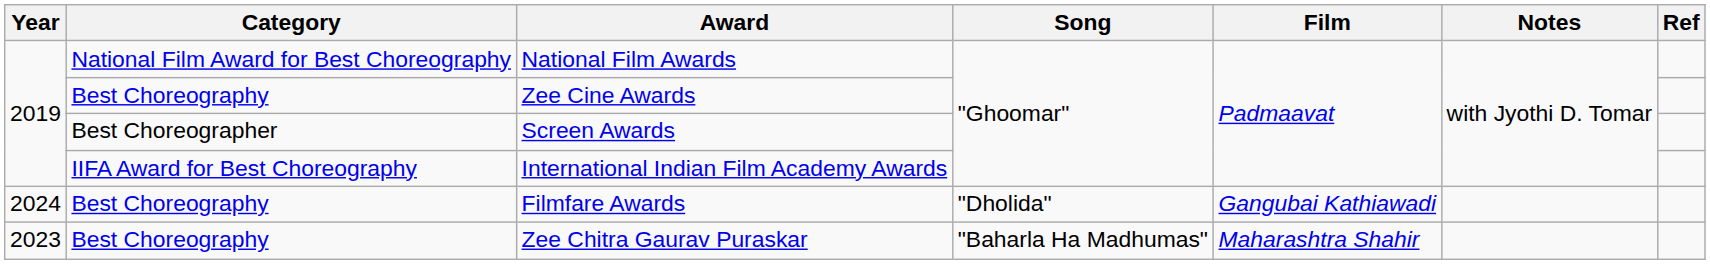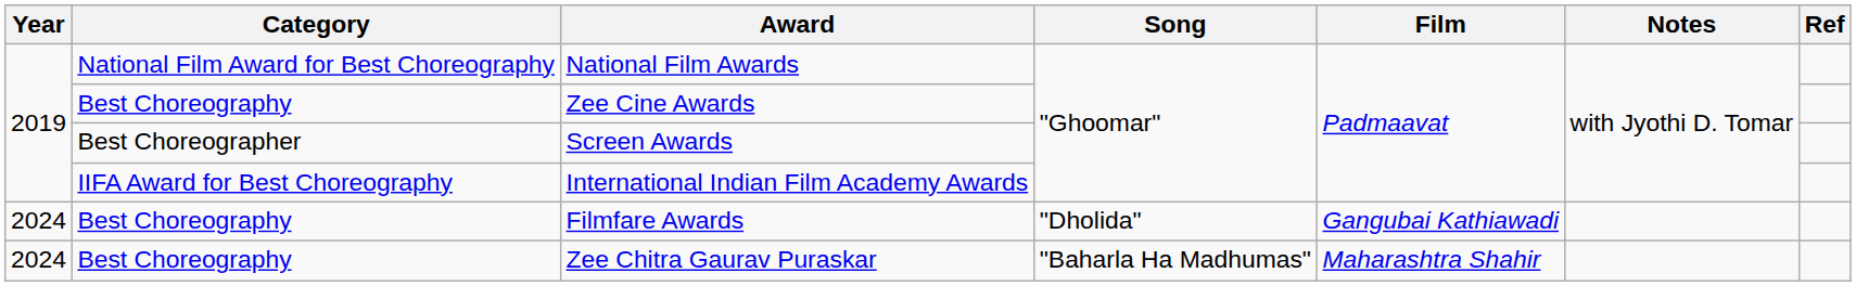 <table class="wikitable">
 <tr>
 <th>Year</th>
 <th>Category</th>
 <th>Award</th>
 <th>Song</th>
 <th>Film</th>
 <th>Notes</th>
 <th>Ref</th>
 </tr>
 <tr>
 <td rowspan="4">2019</td>
 <td><a href='#'>National Film Award for Best Choreography</a></td>
 <td><a href='#'>National Film Awards</a></td>
 <td rowspan="4">"Ghoomar"</td>
 <td rowspan="4"><em><a href='#'>Padmaavat</a></em></td>
 <td rowspan="4">with Jyothi D. Tomar</td>
 <td></td>
 </tr>
 <tr>
 <td><a href='#'>Best Choreography</a></td>
 <td><a href='#'>Zee Cine Awards</a></td>
 <td></td>
 </tr>
 <tr>
 <td>Best Choreographer</td>
 <td><a href='#'>Screen Awards</a></td>
 <td></td>
 </tr>
 <tr>
 <td><a href='#'>IIFA Award for Best Choreography</a></td>
 <td><a href='#'>International Indian Film Academy Awards</a></td>
 <td></td>
 </tr>
 <tr>
 <td>2024</td>
 <td><a href='#'>Best Choreography</a></td>
 <td><a href='#'>Filmfare Awards</a></td>
 <td>"Dholida"</td>
 <td><em><a href='#'>Gangubai Kathiawadi</a></em></td>
 <td></td>
 <td></td>
 </tr>
 <tr>
-<td>2023</td>
+<td>2024</td>
 <td><a href='#'>Best Choreography</a></td>
 <td><a href='#'>Zee Chitra Gaurav Puraskar</a></td>
 <td>"Baharla Ha Madhumas"</td>
 <td><em><a href='#'>Maharashtra Shahir</a></em></td>
 <td></td>
 <td></td>
 </tr>
 </table>
